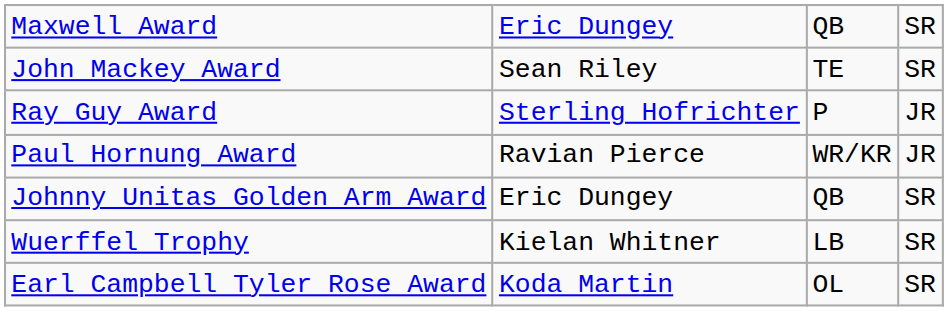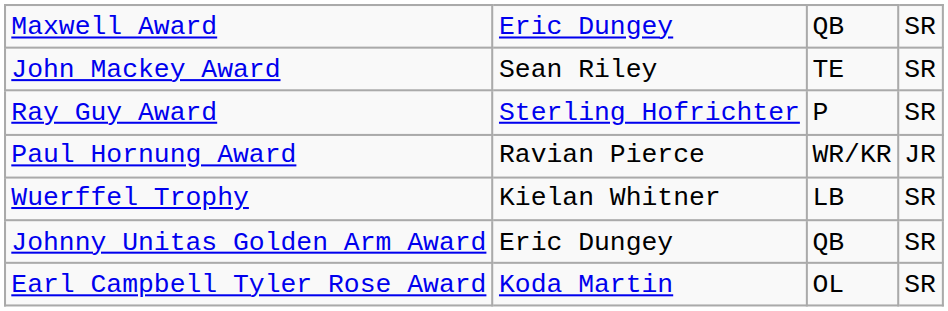 <table class="wikitable">
 <tr>
 <td><a href='#'>Maxwell Award</a></td>
 <td><a href='#'>Eric Dungey</a></td>
 <td>QB</td>
 <td>SR</td>
 </tr>
 <tr>
 <td><a href='#'>John Mackey Award</a></td>
 <td>Sean Riley</td>
 <td>TE</td>
 <td>SR</td>
 </tr>
 <tr>
 <td><a href='#'>Ray Guy Award</a></td>
 <td><a href='#'>Sterling Hofrichter</a></td>
 <td>P</td>
-<td>JR</td>
+<td>SR</td>
 </tr>
 <tr>
 <td><a href='#'>Paul Hornung Award</a></td>
 <td>Ravian Pierce</td>
 <td>WR/KR</td>
 <td>JR</td>
 </tr>
 <tr>
+<td><a href='#'>Wuerffel Trophy</a></td>
+<td>Kielan Whitner</td>
+<td>LB</td>
+<td>SR</td>
+</tr>
+<tr>
 <td><a href='#'>Johnny Unitas Golden Arm Award</a></td>
 <td>Eric Dungey</td>
 <td>QB</td>
-<td>SR</td>
-</tr>
-<tr>
-<td><a href='#'>Wuerffel Trophy</a></td>
-<td>Kielan Whitner</td>
-<td>LB</td>
 <td>SR</td>
 </tr>
 <tr>
 <td><a href='#'>Earl Campbell Tyler Rose Award</a></td>
 <td><a href='#'>Koda Martin</a></td>
 <td>OL</td>
 <td>SR</td>
 </tr>
 </table>
